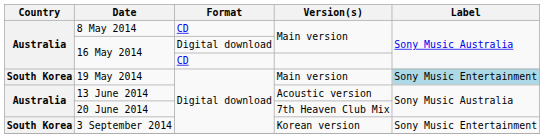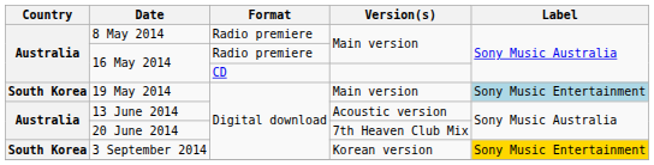 <table class="wikitable plainrowheaders">
 <tr>
 <th scope="col">Country</th>
 <th scope="col">Date</th>
 <th scope="col">Format</th>
 <th scope="col">Version(s)</th>
 <th scope="col">Label</th>
 </tr>
 <tr>
 <th scope="row" rowspan="3">Australia</th>
 <td>8 May 2014</td>
-<td><a href='#'>CD</a></td>
+<td>Radio premiere</td>
 <td rowspan="2">Main version</td>
 <td rowspan="3"><a href='#'>Sony Music Australia</a></td>
 </tr>
 <tr>
 <td rowspan="2">16 May 2014</td>
-<td>Digital download</td>
+<td>Radio premiere</td>
 </tr>
 <tr>
 <td><a href='#'>CD</a></td>
 <td></td>
 </tr>
 <tr>
 <th scope="row">South Korea</th>
 <td>19 May 2014</td>
 <td rowspan="4">Digital download</td>
 <td>Main version</td>
 <td style="background: lightblue;">Sony Music Entertainment</td>
 </tr>
 <tr>
 <th scope="row" rowspan="2">Australia</th>
 <td>13 June 2014</td>
 <td>Acoustic version</td>
 <td rowspan="2">Sony Music Australia</td>
 </tr>
 <tr>
 <td>20 June 2014</td>
 <td>7th Heaven Club Mix</td>
 </tr>
 <tr>
 <th scope="row">South Korea</th>
 <td>3 September 2014</td>
 <td>Korean version</td>
-<td>Sony Music Entertainment</td>
+<td style="background: gold;">Sony Music Entertainment</td>
 </tr>
 <tr>
 </tr>
 </table>
